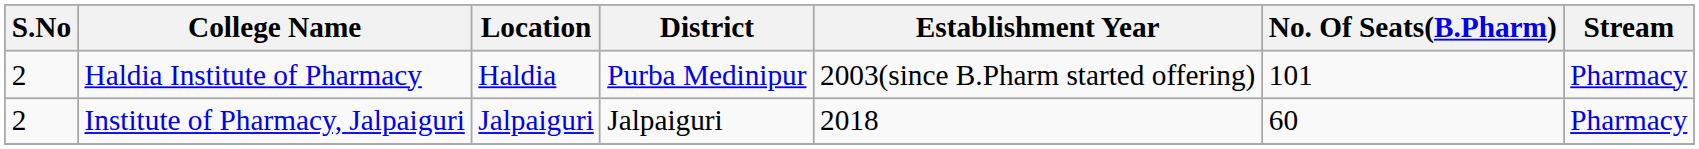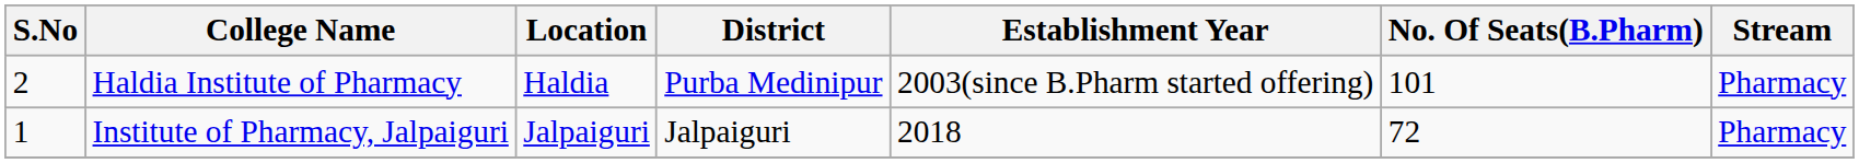 <table class="wikitable sortable">
 <tr>
 <th>S.No</th>
 <th>College Name</th>
 <th>Location</th>
 <th>District</th>
 <th>Establishment Year</th>
 <th>No. Of Seats(<a href='#'>B.Pharm</a>)</th>
 <th>Stream</th>
 </tr>
 <tr>
 <td>2</td>
 <td><a href='#'>Haldia Institute of Pharmacy</a></td>
 <td><a href='#'>Haldia</a></td>
 <td><a href='#'>Purba Medinipur</a></td>
 <td>2003(since B.Pharm started offering)</td>
 <td>101</td>
 <td><a href='#'>Pharmacy</a></td>
 </tr>
 <tr>
-<td>2</td>
+<td>1</td>
 <td><a href='#'>Institute of Pharmacy, Jalpaiguri</a></td>
 <td><a href='#'>Jalpaiguri</a></td>
 <td>Jalpaiguri</td>
 <td>2018</td>
-<td>60</td>
+<td>72</td>
 <td><a href='#'>Pharmacy</a></td>
 </tr>
 <tr>
 </tr>
 </table>
